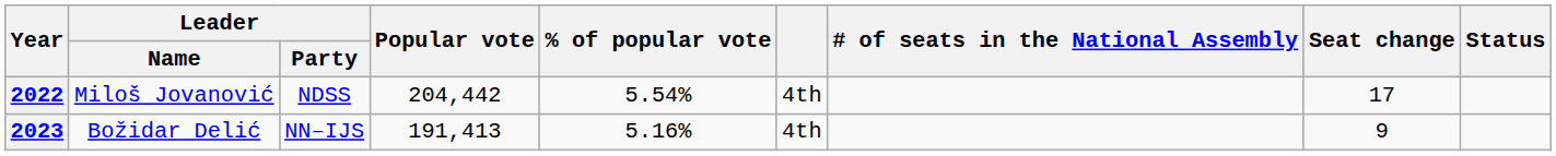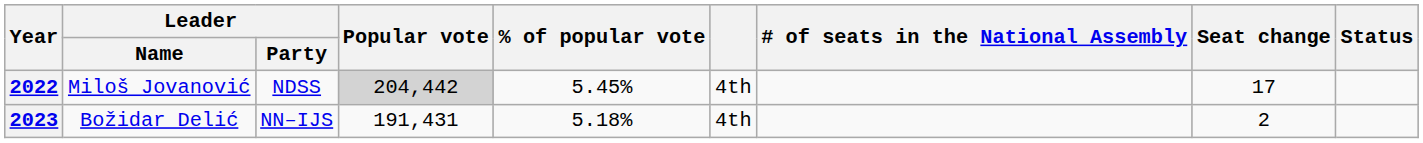 <table class="wikitable" style="text-align:center">
 <tr>
 <th rowspan="2">Year</th>
 <th colspan="2">Leader</th>
 <th rowspan="2">Popular vote</th>
 <th rowspan="2">% of popular vote</th>
 <th rowspan="2"></th>
 <th rowspan="2"># of seats in the <a href='#'>National Assembly</a></th>
 <th rowspan="2">Seat change</th>
 <th rowspan="2">Status</th>
 </tr>
 <tr>
 <th>Name</th>
 <th>Party</th>
 </tr>
 <tr>
 <th><a href='#'>2022</a></th>
 <td><a href='#'>Miloš Jovanović</a></td>
 <td><a href='#'>NDSS</a></td>
-<td>204,442</td>
-<td>5.54%</td>
+<td style="background: lightgrey;">204,442</td>
+<td>5.45%</td>
 <td> 4th</td>
 <td></td>
 <td> 17</td>
 <td></td>
 </tr>
 <tr>
 <th><a href='#'>2023</a></th>
 <td><a href='#'>Božidar Delić</a></td>
 <td><a href='#'>NN–IJS</a></td>
-<td>191,413</td>
-<td>5.16%</td>
+<td>191,431</td>
+<td>5.18%</td>
 <td> 4th</td>
 <td></td>
-<td> 9</td>
+<td> 2</td>
 <td></td>
 </tr>
 </table>
